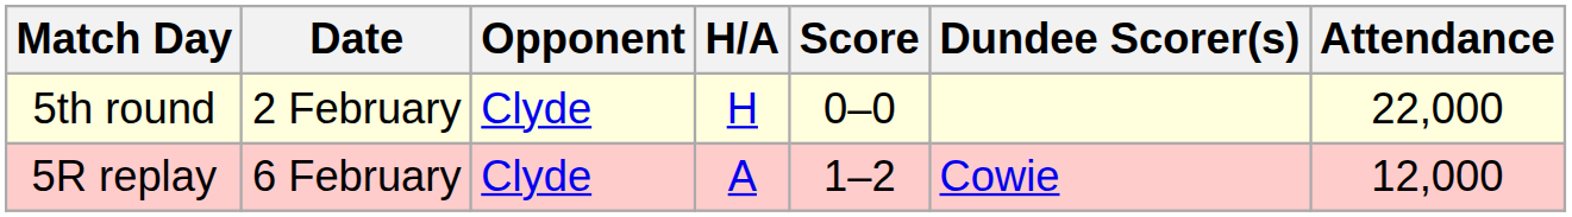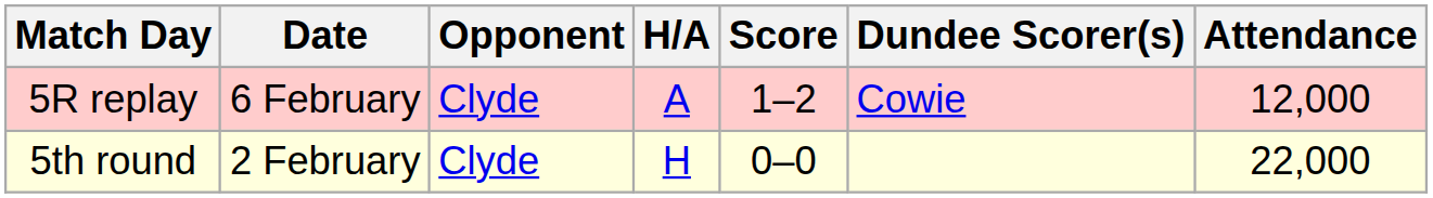 <table class="wikitable" style="text-align:center">
 <tr>
 <th>Match Day</th>
 <th>Date</th>
 <th>Opponent</th>
 <th>H/A</th>
 <th>Score</th>
 <th>Dundee Scorer(s)</th>
 <th>Attendance</th>
 </tr>
+<tr bgcolor="#FFCCCC">
+<td>5R replay</td>
+<td align="left">6 February</td>
+<td align="left"><a href='#'>Clyde</a></td>
+<td><a href='#'>A</a></td>
+<td>1–2</td>
+<td align="left"><a href='#'>Cowie</a></td>
+<td>12,000</td>
+</tr>
 <tr bgcolor="#FFFFDD">
 <td>5th round</td>
 <td align="left">2 February</td>
 <td align="left"><a href='#'>Clyde</a></td>
 <td><a href='#'>H</a></td>
 <td>0–0</td>
 <td align="left"></td>
 <td>22,000</td>
 </tr>
-<tr bgcolor="#FFCCCC">
-<td>5R replay</td>
-<td align="left">6 February</td>
-<td align="left"><a href='#'>Clyde</a></td>
-<td><a href='#'>A</a></td>
-<td>1–2</td>
-<td align="left"><a href='#'>Cowie</a></td>
-<td>12,000</td>
-</tr>
 </table>
